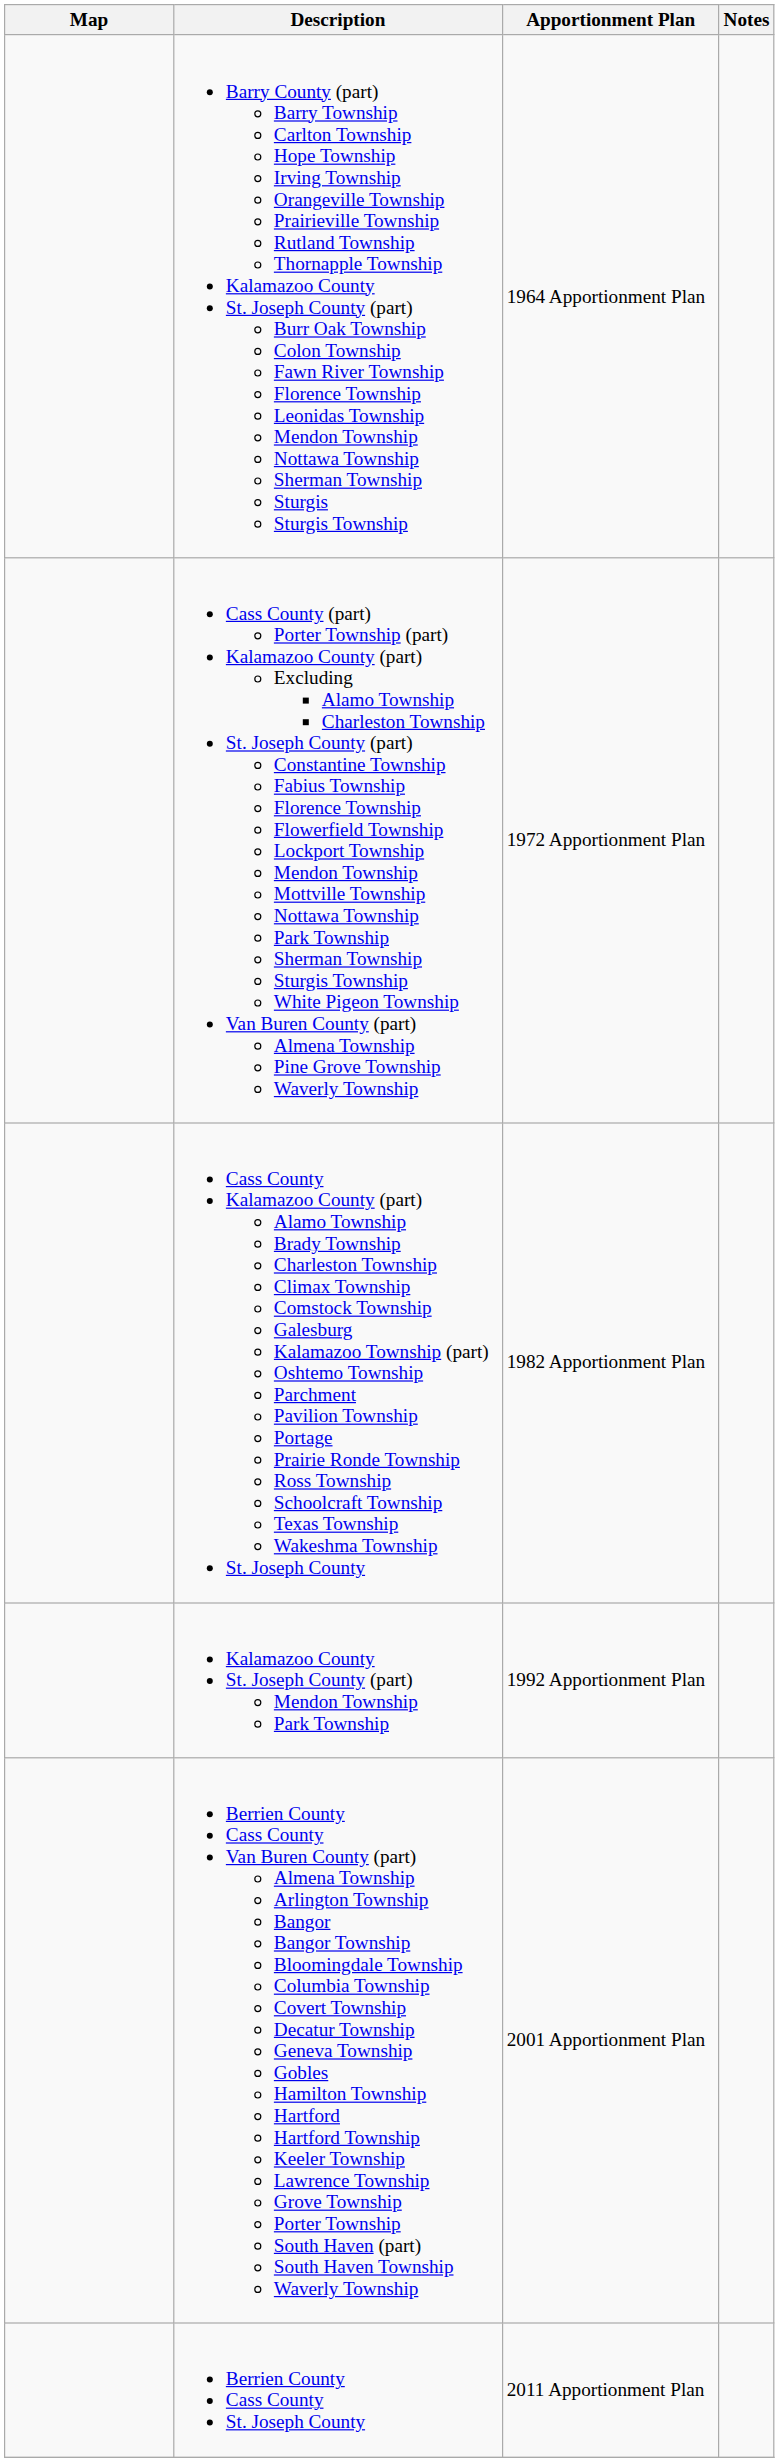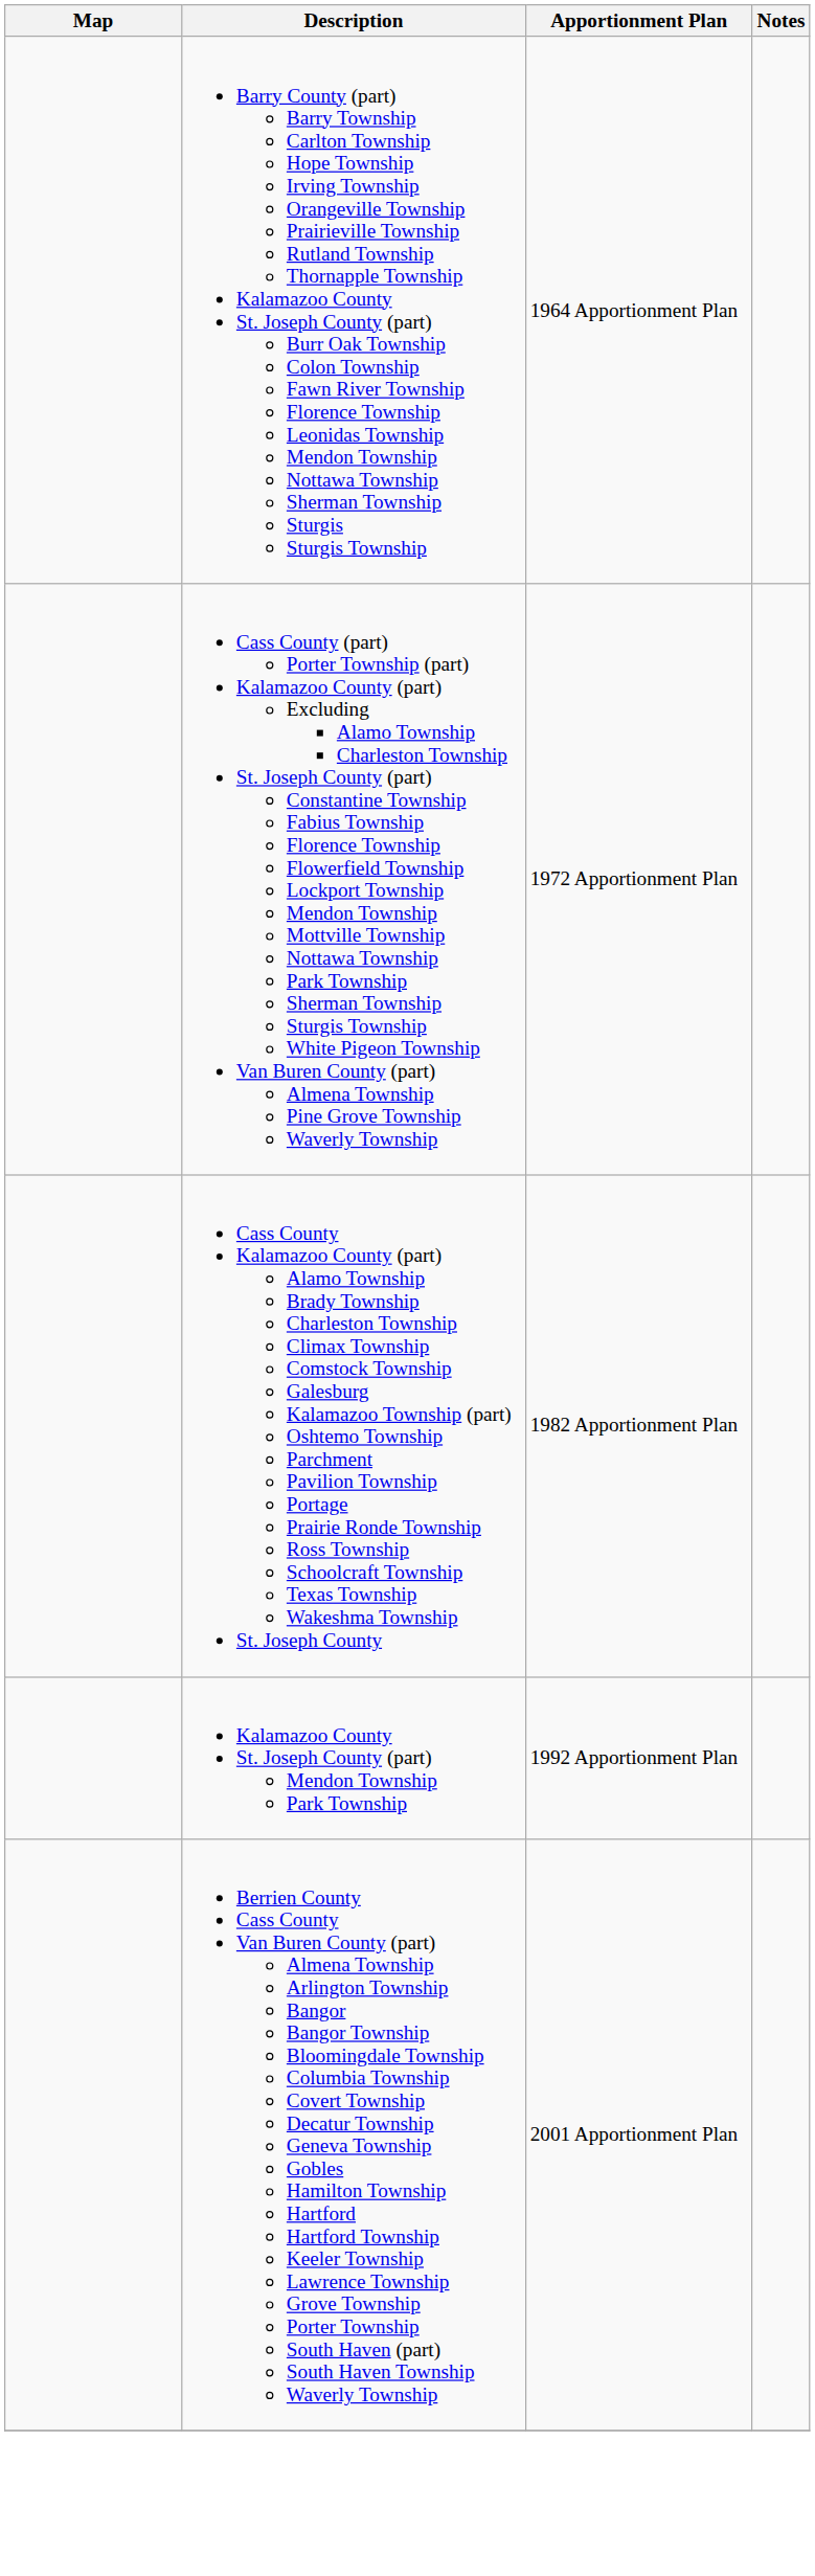 <table class="wikitable sortable">
 <tr>
 <th style="width:100pt;">Map</th>
 <th style="width:200pt;">Description</th>
 <th style="width:130pt;">Apportionment Plan</th>
 <th style="width:15pt;">Notes</th>
 </tr>
 <tr>
 <td></td>
 <td><br><ul><li><a href='#'>Barry County</a> (part)<ul><li><a href='#'>Barry Township</a></li><li><a href='#'>Carlton Township</a></li><li><a href='#'>Hope Township</a></li><li><a href='#'>Irving Township</a></li><li><a href='#'>Orangeville Township</a></li><li><a href='#'>Prairieville Township</a></li><li><a href='#'>Rutland Township</a></li><li><a href='#'>Thornapple Township</a></li></ul></li><li><a href='#'>Kalamazoo County</a></li><li><a href='#'>St. Joseph County</a> (part)<ul><li><a href='#'>Burr Oak Township</a></li><li><a href='#'>Colon Township</a></li><li><a href='#'>Fawn River Township</a></li><li><a href='#'>Florence Township</a></li><li><a href='#'>Leonidas Township</a></li><li><a href='#'>Mendon Township</a></li><li><a href='#'>Nottawa Township</a></li><li><a href='#'>Sherman Township</a></li><li><a href='#'>Sturgis</a></li><li><a href='#'>Sturgis Township</a></li></ul></li></ul></td>
 <td>1964 Apportionment Plan</td>
 <td></td>
 </tr>
 <tr>
 <td></td>
 <td><br><ul><li><a href='#'>Cass County</a> (part)<ul><li><a href='#'>Porter Township</a> (part)</li></ul></li><li><a href='#'>Kalamazoo County</a> (part)<ul><li>Excluding<ul><li><a href='#'>Alamo Township</a></li><li><a href='#'>Charleston Township</a></li></ul></li></ul></li><li><a href='#'>St. Joseph County</a> (part)<ul><li><a href='#'>Constantine Township</a></li><li><a href='#'>Fabius Township</a></li><li><a href='#'>Florence Township</a></li><li><a href='#'>Flowerfield Township</a></li><li><a href='#'>Lockport Township</a></li><li><a href='#'>Mendon Township</a></li><li><a href='#'>Mottville Township</a></li><li><a href='#'>Nottawa Township</a></li><li><a href='#'>Park Township</a></li><li><a href='#'>Sherman Township</a></li><li><a href='#'>Sturgis Township</a></li><li><a href='#'>White Pigeon Township</a></li></ul></li><li><a href='#'>Van Buren County</a> (part)<ul><li><a href='#'>Almena Township</a></li><li><a href='#'>Pine Grove Township</a></li><li><a href='#'>Waverly Township</a></li></ul></li></ul></td>
 <td>1972 Apportionment Plan</td>
 <td></td>
 </tr>
 <tr>
 <td></td>
 <td><br><ul><li><a href='#'>Cass County</a></li><li><a href='#'>Kalamazoo County</a> (part)<ul><li><a href='#'>Alamo Township</a></li><li><a href='#'>Brady Township</a></li><li><a href='#'>Charleston Township</a></li><li><a href='#'>Climax Township</a></li><li><a href='#'>Comstock Township</a></li><li><a href='#'>Galesburg</a></li><li><a href='#'>Kalamazoo Township</a> (part)</li><li><a href='#'>Oshtemo Township</a></li><li><a href='#'>Parchment</a></li><li><a href='#'>Pavilion Township</a></li><li><a href='#'>Portage</a></li><li><a href='#'>Prairie Ronde Township</a></li><li><a href='#'>Ross Township</a></li><li><a href='#'>Schoolcraft Township</a></li><li><a href='#'>Texas Township</a></li><li><a href='#'>Wakeshma Township</a></li></ul></li><li><a href='#'>St. Joseph County</a></li></ul></td>
 <td>1982 Apportionment Plan</td>
 <td></td>
 </tr>
 <tr>
 <td></td>
 <td><br><ul><li><a href='#'>Kalamazoo County</a></li><li><a href='#'>St. Joseph County</a> (part)<ul><li><a href='#'>Mendon Township</a></li><li><a href='#'>Park Township</a></li></ul></li></ul></td>
 <td>1992 Apportionment Plan</td>
 <td></td>
 </tr>
 <tr>
 <td></td>
 <td><br><ul><li><a href='#'>Berrien County</a></li><li><a href='#'>Cass County</a></li><li><a href='#'>Van Buren County</a> (part)<ul><li><a href='#'>Almena Township</a></li><li><a href='#'>Arlington Township</a></li><li><a href='#'>Bangor</a></li><li><a href='#'>Bangor Township</a></li><li><a href='#'>Bloomingdale Township</a></li><li><a href='#'>Columbia Township</a></li><li><a href='#'>Covert Township</a></li><li><a href='#'>Decatur Township</a></li><li><a href='#'>Geneva Township</a></li><li><a href='#'>Gobles</a></li><li><a href='#'>Hamilton Township</a></li><li><a href='#'>Hartford</a></li><li><a href='#'>Hartford Township</a></li><li><a href='#'>Keeler Township</a></li><li><a href='#'>Lawrence Township</a></li><li><a href='#'>Grove Township</a></li><li><a href='#'>Porter Township</a></li><li><a href='#'>South Haven</a> (part)</li><li><a href='#'>South Haven Township</a></li><li><a href='#'>Waverly Township</a></li></ul></li></ul></td>
 <td>2001 Apportionment Plan</td>
 <td></td>
 </tr>
 <tr>
-<td></td>
-<td><br><ul><li><a href='#'>Berrien County</a></li><li><a href='#'>Cass County</a></li><li><a href='#'>St. Joseph County</a></li></ul></td>
-<td>2011 Apportionment Plan</td>
-<td></td>
-</tr>
-<tr>
 </tr>
 </table>
